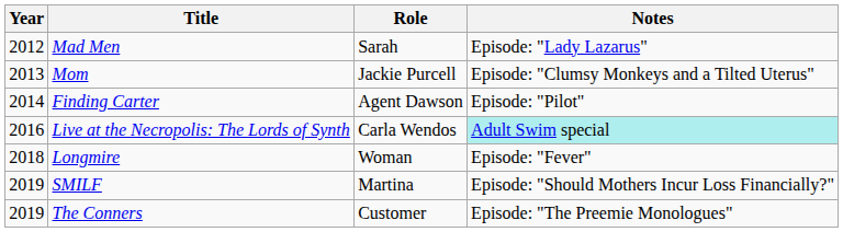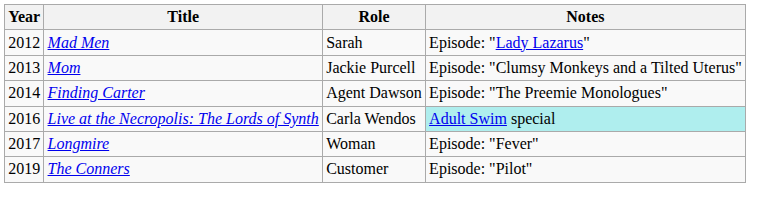 <table class="wikitable sortable">
 <tr>
 <th>Year</th>
 <th>Title</th>
 <th>Role</th>
 <th>Notes</th>
 </tr>
 <tr>
 <td>2012</td>
 <td><em><a href='#'>Mad Men</a></em></td>
 <td>Sarah</td>
 <td>Episode: "<a href='#'>Lady Lazarus</a>"</td>
 </tr>
 <tr>
 <td>2013</td>
 <td><em><a href='#'>Mom</a></em></td>
 <td>Jackie Purcell</td>
 <td>Episode: "Clumsy Monkeys and a Tilted Uterus"</td>
 </tr>
 <tr>
 <td>2014</td>
 <td><em><a href='#'>Finding Carter</a></em></td>
 <td>Agent Dawson</td>
-<td>Episode: "Pilot"</td>
+<td>Episode: "The Preemie Monologues"</td>
 </tr>
 <tr>
 <td>2016</td>
 <td><em><a href='#'>Live at the Necropolis: The Lords of Synth</a></em></td>
 <td>Carla Wendos</td>
 <td style="background: paleturquoise;"><a href='#'>Adult Swim</a> special</td>
 </tr>
 <tr>
-<td>2018</td>
+<td>2017</td>
 <td><em><a href='#'>Longmire</a></em></td>
 <td>Woman</td>
 <td>Episode: "Fever"</td>
 </tr>
 <tr>
 <td>2019</td>
-<td><em><a href='#'>SMILF</a></em></td>
-<td>Martina</td>
-<td>Episode: "Should Mothers Incur Loss Financially?"</td>
-</tr>
-<tr>
-<td>2019</td>
 <td><em><a href='#'>The Conners</a></em></td>
 <td>Customer</td>
-<td>Episode: "The Preemie Monologues"</td>
+<td>Episode: "Pilot"</td>
 </tr>
 </table>
